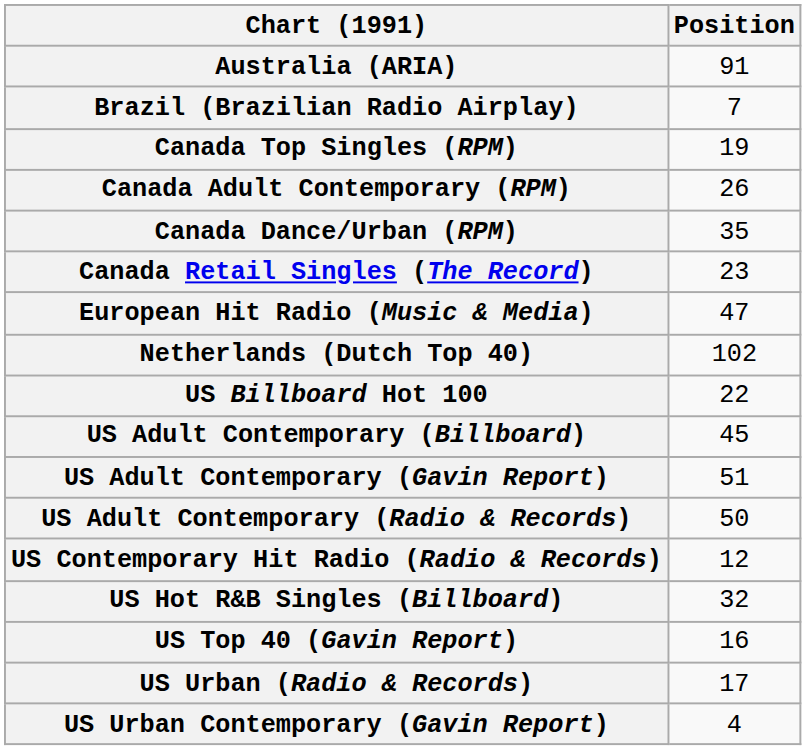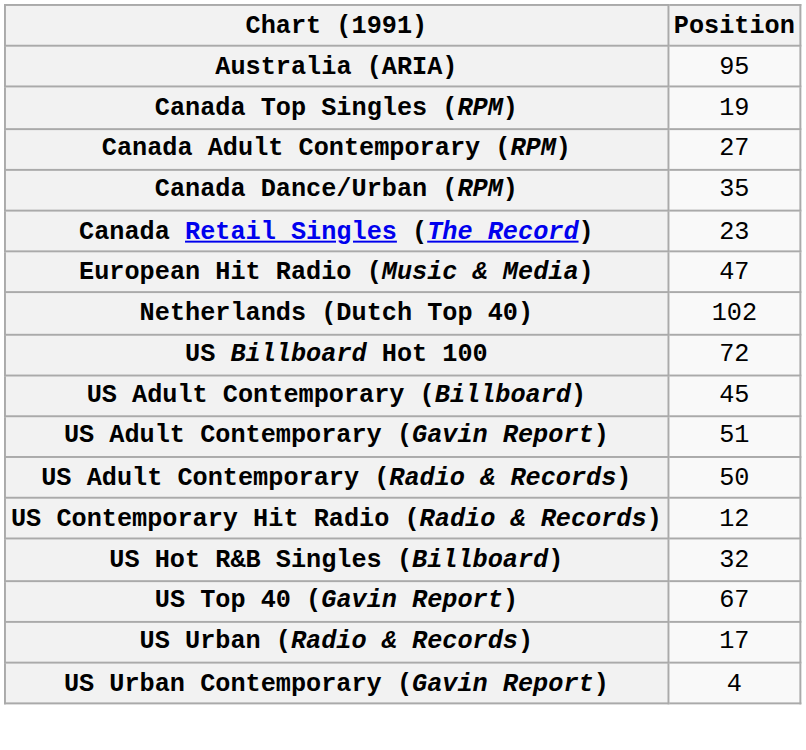 <table class="wikitable sortable plainrowheaders" style="text-align:center;">
 <tr>
 <th scope="col">Chart (1991)</th>
 <th scope="col">Position</th>
 </tr>
 <tr>
 <th scope="row">Australia (ARIA)</th>
-<td align="center">91</td>
-</tr>
-<tr>
-<th scope="row">Brazil (Brazilian Radio Airplay)</th>
-<td>7</td>
+<td align="center">95</td>
 </tr>
 <tr>
 <th scope="row">Canada Top Singles (<em>RPM</em>)</th>
 <td align="center">19</td>
 </tr>
 <tr>
 <th scope="row">Canada Adult Contemporary (<em>RPM</em>)</th>
-<td align="center">26</td>
+<td align="center">27</td>
 </tr>
 <tr>
 <th scope="row">Canada Dance/Urban (<em>RPM</em>)</th>
 <td align="center">35</td>
 </tr>
 <tr>
 <th scope="row">Canada <a href='#'>Retail Singles</a> (<em><a href='#'>The Record</a></em>)</th>
 <td>23</td>
 </tr>
 <tr>
 <th scope="row">European Hit Radio (<em>Music & Media</em>)</th>
 <td align="center">47</td>
 </tr>
 <tr>
 <th scope="row">Netherlands (Dutch Top 40)</th>
 <td align="center">102</td>
 </tr>
 <tr>
 <th scope="row">US <em>Billboard</em> Hot 100</th>
-<td align="center">22</td>
+<td align="center">72</td>
 </tr>
 <tr>
 <th scope="row">US Adult Contemporary (<em>Billboard</em>)</th>
 <td align="center">45</td>
 </tr>
 <tr>
 <th scope="row">US Adult Contemporary (<em>Gavin Report</em>)</th>
 <td align="center">51</td>
 </tr>
 <tr>
 <th scope="row">US Adult Contemporary (<em>Radio & Records</em>)</th>
 <td align="center">50</td>
 </tr>
 <tr>
 <th scope="row">US Contemporary Hit Radio (<em>Radio & Records</em>)</th>
 <td align="center">12</td>
 </tr>
 <tr>
 <th scope="row">US Hot R&B Singles (<em>Billboard</em>)</th>
 <td align="center">32</td>
 </tr>
 <tr>
 <th scope="row">US Top 40 (<em>Gavin Report</em>)</th>
-<td align="center">16</td>
+<td align="center">67</td>
 </tr>
 <tr>
 <th scope="row">US Urban (<em>Radio & Records</em>)</th>
 <td align="center">17</td>
 </tr>
 <tr>
 <th scope="row">US Urban Contemporary (<em>Gavin Report</em>)</th>
 <td align="center">4</td>
 </tr>
 </table>
